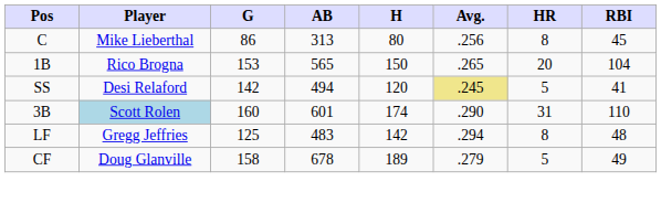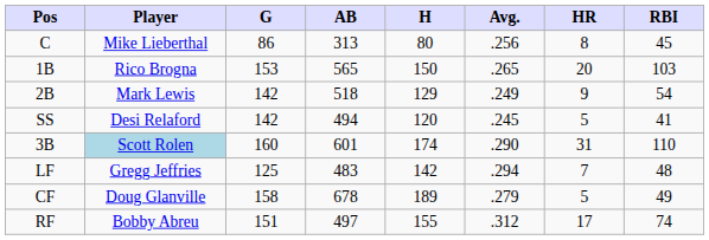 <table class="wikitable sortable">
 <tr>
 <th style="background:#ddf; width:9%">Pos</th>
 <th style="background:#ddf; width:16%;">Player</th>
 <th style="background:#ddf; width:9%;">G</th>
 <th style="background:#ddf; width:9%;">AB</th>
 <th style="background:#ddf; width:9%;">H</th>
 <th style="background:#ddf; width:9%;">Avg.</th>
 <th style="background:#ddf; width:9%;">HR</th>
 <th style="background:#ddf; width:9%;">RBI</th>
 </tr>
 <tr align=center>
 <td>C</td>
 <td><a href='#'>Mike Lieberthal</a></td>
 <td>86</td>
 <td>313</td>
 <td>80</td>
 <td>.256</td>
 <td>8</td>
 <td>45</td>
 </tr>
 <tr align=center>
 <td>1B</td>
 <td><a href='#'>Rico Brogna</a></td>
 <td>153</td>
 <td>565</td>
 <td>150</td>
 <td>.265</td>
 <td>20</td>
-<td>104</td>
+<td>103</td>
+</tr>
+<tr align=center>
+<td>2B</td>
+<td><a href='#'>Mark Lewis</a></td>
+<td>142</td>
+<td>518</td>
+<td>129</td>
+<td>.249</td>
+<td>9</td>
+<td>54</td>
 </tr>
 <tr align=center>
 <td>SS</td>
 <td><a href='#'>Desi Relaford</a></td>
 <td>142</td>
 <td>494</td>
 <td>120</td>
-<td style="background: khaki;">.245</td>
+<td>.245</td>
 <td>5</td>
 <td>41</td>
 </tr>
 <tr align=center>
 <td>3B</td>
 <td style="background: lightblue;"><a href='#'>Scott Rolen</a></td>
 <td>160</td>
 <td>601</td>
 <td>174</td>
 <td>.290</td>
 <td>31</td>
 <td>110</td>
 </tr>
 <tr align=center>
 <td>LF</td>
 <td><a href='#'>Gregg Jeffries</a></td>
 <td>125</td>
 <td>483</td>
 <td>142</td>
 <td>.294</td>
-<td>8</td>
+<td>7</td>
 <td>48</td>
 </tr>
 <tr align=center>
 <td>CF</td>
 <td><a href='#'>Doug Glanville</a></td>
 <td>158</td>
 <td>678</td>
 <td>189</td>
 <td>.279</td>
 <td>5</td>
 <td>49</td>
 </tr>
+<tr align=center>
+<td>RF</td>
+<td><a href='#'>Bobby Abreu</a></td>
+<td>151</td>
+<td>497</td>
+<td>155</td>
+<td>.312</td>
+<td>17</td>
+<td>74</td>
+</tr>
 </table>
